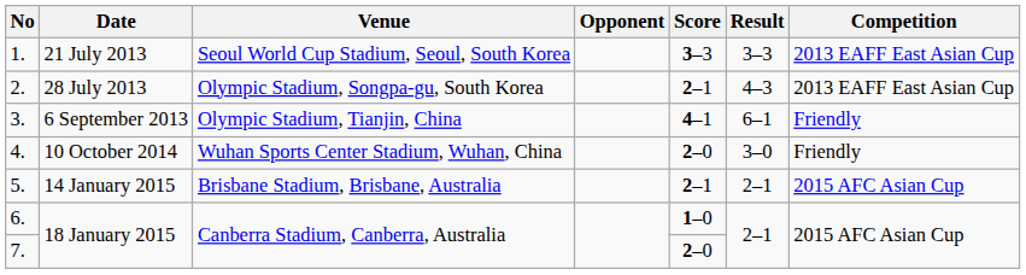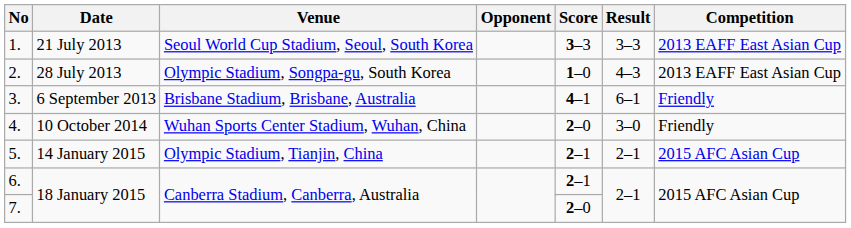 <table class="wikitable" style="font-size:85%;">
 <tr>
 <th>No</th>
 <th>Date</th>
 <th>Venue</th>
 <th>Opponent</th>
 <th>Score</th>
 <th>Result</th>
 <th>Competition</th>
 </tr>
 <tr>
 <td>1.</td>
 <td>21 July 2013</td>
 <td><a href='#'>Seoul World Cup Stadium</a>, <a href='#'>Seoul</a>, <a href='#'>South Korea</a></td>
 <td></td>
 <td align=center><strong>3</strong>–3</td>
 <td align=center>3–3</td>
 <td><a href='#'>2013 EAFF East Asian Cup</a></td>
 </tr>
 <tr>
 <td>2.</td>
 <td>28 July 2013</td>
 <td><a href='#'>Olympic Stadium</a>, <a href='#'>Songpa-gu</a>, South Korea</td>
 <td></td>
-<td align=center><strong>2</strong>–1</td>
+<td align=center><strong>1</strong>–0</td>
 <td align=center>4–3</td>
 <td>2013 EAFF East Asian Cup</td>
 </tr>
 <tr>
 <td>3.</td>
 <td>6 September 2013</td>
-<td><a href='#'>Olympic Stadium</a>, <a href='#'>Tianjin</a>, <a href='#'>China</a></td>
+<td><a href='#'>Brisbane Stadium</a>, <a href='#'>Brisbane</a>, <a href='#'>Australia</a></td>
 <td></td>
 <td align=center><strong>4</strong>–1</td>
 <td align=center>6–1</td>
 <td><a href='#'>Friendly</a></td>
 </tr>
 <tr>
 <td>4.</td>
 <td>10 October 2014</td>
 <td><a href='#'>Wuhan Sports Center Stadium</a>, <a href='#'>Wuhan</a>, China</td>
 <td></td>
 <td align=center><strong>2</strong>–0</td>
 <td align=center>3–0</td>
 <td>Friendly</td>
 </tr>
 <tr>
 <td>5.</td>
 <td>14 January 2015</td>
-<td><a href='#'>Brisbane Stadium</a>, <a href='#'>Brisbane</a>, <a href='#'>Australia</a></td>
+<td><a href='#'>Olympic Stadium</a>, <a href='#'>Tianjin</a>, <a href='#'>China</a></td>
 <td></td>
 <td align=center><strong>2</strong>–1</td>
 <td align=center>2–1</td>
 <td><a href='#'>2015 AFC Asian Cup</a></td>
 </tr>
 <tr>
 <td>6.</td>
 <td rowspan=2>18 January 2015</td>
 <td rowspan=2><a href='#'>Canberra Stadium</a>, <a href='#'>Canberra</a>, Australia</td>
 <td rowspan=2></td>
-<td align=center><strong>1</strong>–0</td>
+<td align=center><strong>2</strong>–1</td>
 <td rowspan=2 align=center>2–1</td>
 <td rowspan=2>2015 AFC Asian Cup</td>
 </tr>
 <tr>
 <td>7.</td>
 <td align=center><strong>2</strong>–0</td>
 </tr>
 </table>
